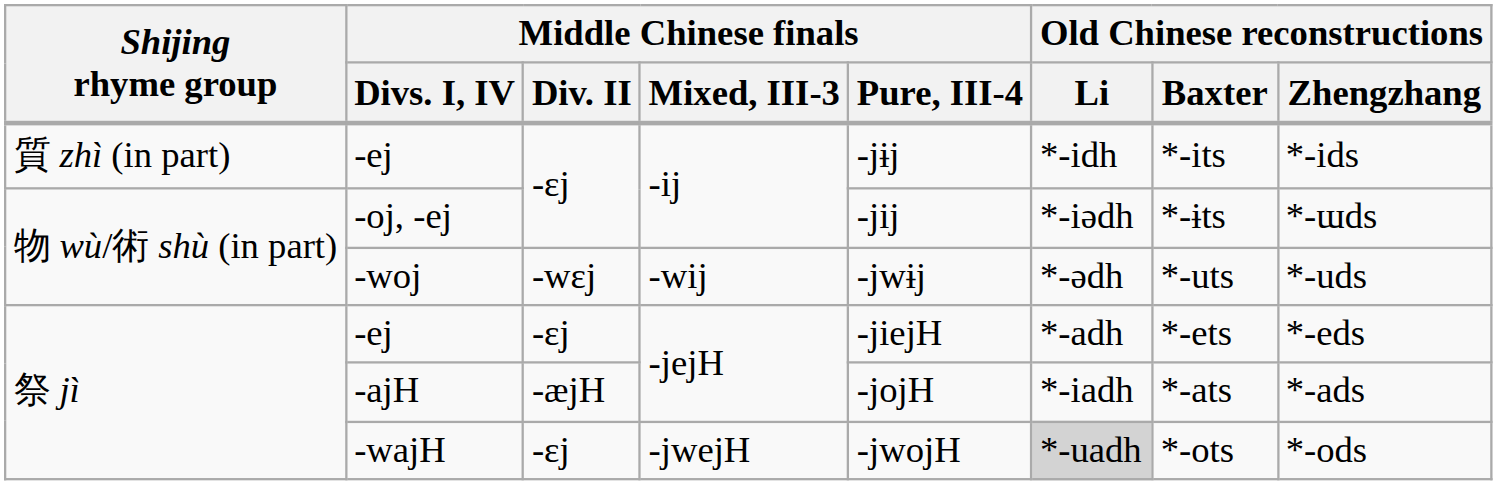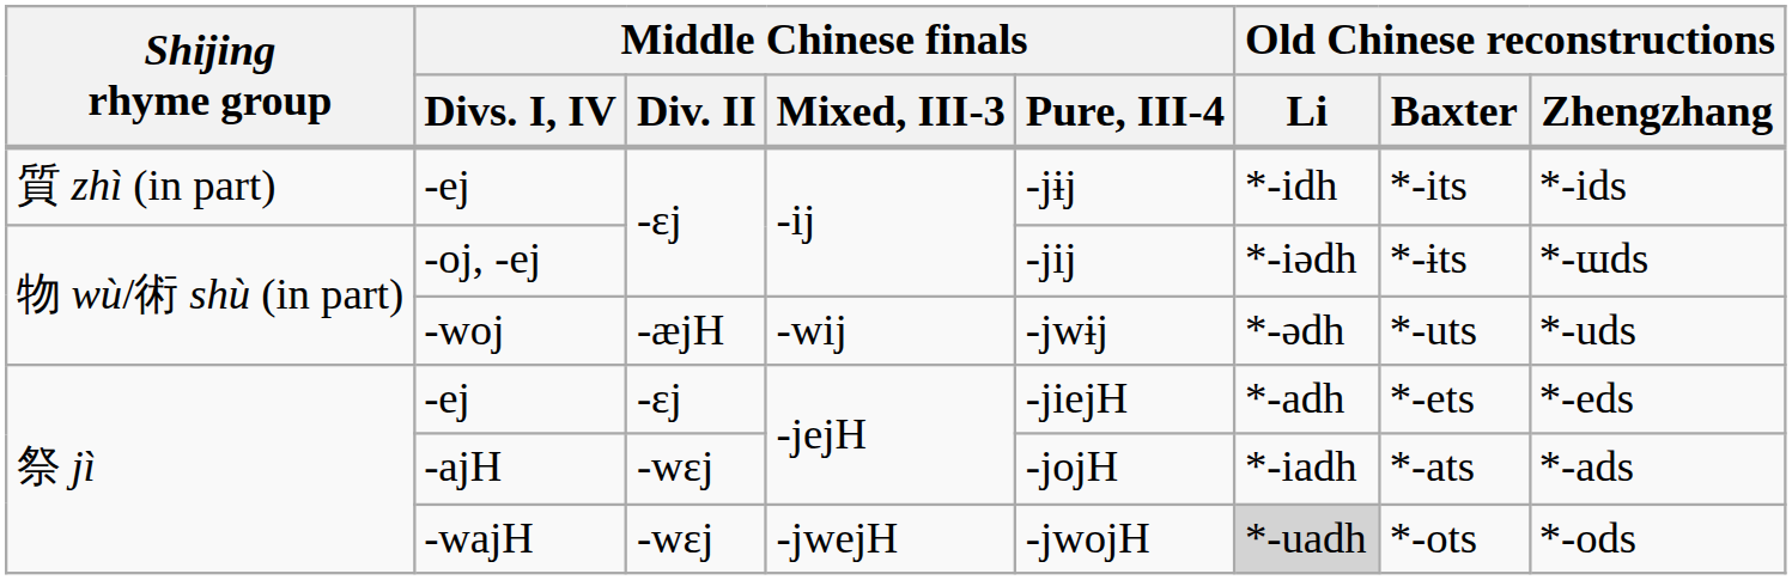 <table class="wikitable">
 <tr>
 <th rowspan="2"><em>Shijing</em><br>rhyme group</th>
 <th colspan="4">Middle Chinese finals</th>
 <th colspan="3">Old Chinese reconstructions</th>
 </tr>
 <tr>
 <th>Divs. I, IV</th>
 <th>Div. II</th>
 <th>Mixed, III-3</th>
 <th>Pure, III-4</th>
 <th>Li</th>
 <th>Baxter</th>
 <th>Zhengzhang</th>
 </tr>
 <tr style="border-top: 2px solid #aaa;">
 <td>質 <em>zhì</em> (in part)</td>
 <td> -ej</td>
 <td rowspan="2"> -ɛj</td>
 <td rowspan="2"> -ij</td>
 <td> -jɨj</td>
 <td>*-idh</td>
 <td>*-its</td>
 <td>*-ids</td>
 </tr>
 <tr>
 <td rowspan="2">物 <em>wù</em>/術 <em>shù</em> (in part)</td>
 <td> -oj,  -ej</td>
 <td> -jij</td>
 <td>*-iədh</td>
 <td>*-ɨts</td>
 <td>*-ɯds</td>
 </tr>
 <tr>
 <td> -woj</td>
-<td> -wɛj</td>
+<td> -æjH</td>
 <td> -wij</td>
 <td> -jwɨj</td>
 <td>*-ədh</td>
 <td>*-uts</td>
 <td>*-uds</td>
 </tr>
 <tr>
 <td rowspan="3">祭 <em>jì</em></td>
 <td> -ej</td>
 <td> -ɛj</td>
 <td rowspan="2"> -jejH</td>
 <td> -jiejH</td>
 <td>*-adh</td>
 <td>*-ets</td>
 <td>*-eds</td>
 </tr>
 <tr>
 <td> -ajH</td>
-<td> -æjH</td>
+<td> -wɛj</td>
 <td> -jojH</td>
 <td>*-iadh</td>
 <td>*-ats</td>
 <td>*-ads</td>
 </tr>
 <tr>
 <td> -wajH</td>
-<td> -ɛj</td>
+<td> -wɛj</td>
 <td> -jwejH</td>
 <td> -jwojH</td>
 <td style="background: lightgrey;">*-uadh</td>
 <td>*-ots</td>
 <td>*-ods</td>
 </tr>
 </table>
